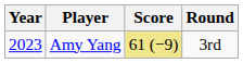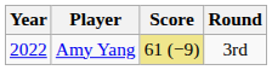 <table class="wikitable">
 <tr>
 <th>Year</th>
 <th>Player</th>
 <th>Score</th>
 <th>Round</th>
 </tr>
 <tr>
-<td><a href='#'>2023</a></td>
+<td><a href='#'>2022</a></td>
 <td><a href='#'>Amy Yang</a></td>
 <td style="background: khaki;">61 (−9)</td>
 <td align=center>3rd</td>
 </tr>
 </table>
